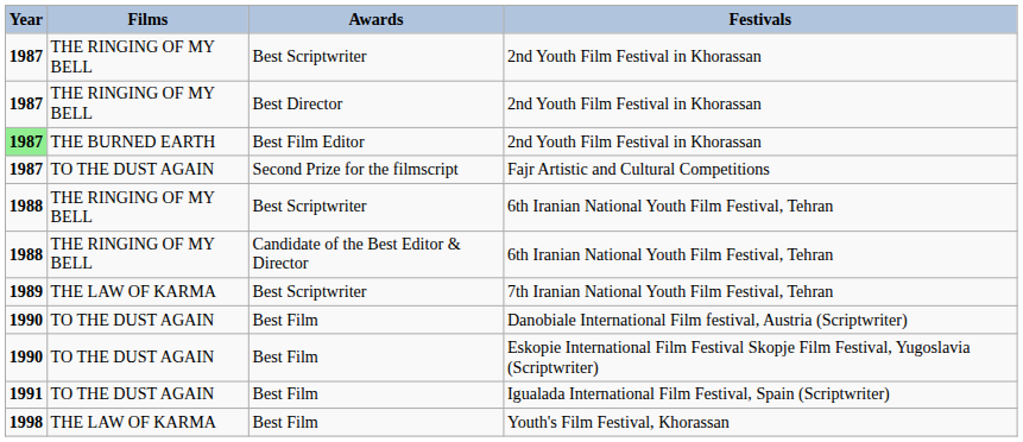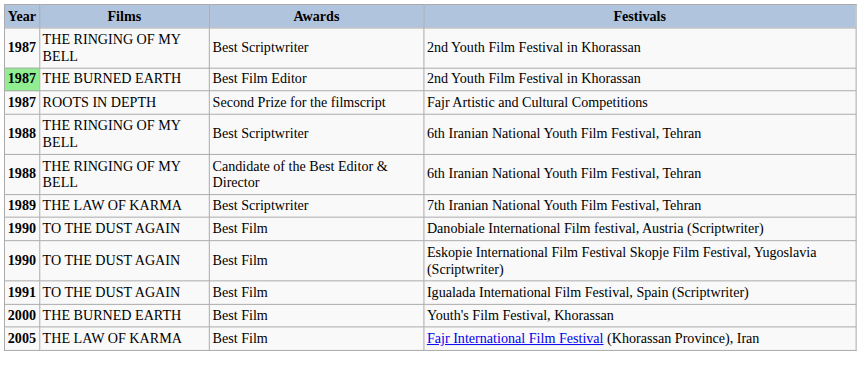 <table class="wikitable" style="font-size:90%">
 <tr style="text-align:center;">
 <th style="background:#B0C4DE;">Year</th>
 <th style="background:#B0C4DE;">Films</th>
 <th style="background:#B0C4DE;">Awards</th>
 <th style="background:#B0C4DE;">Festivals</th>
 </tr>
 <tr>
 <td><strong>1987</strong></td>
 <td>THE RINGING OF MY BELL</td>
 <td>Best Scriptwriter</td>
 <td>2nd Youth Film Festival in Khorassan</td>
 </tr>
 <tr>
-<td><strong>1987</strong></td>
-<td>THE RINGING OF MY BELL</td>
-<td>Best Director</td>
-<td>2nd Youth Film Festival in Khorassan</td>
-</tr>
-<tr>
 <td style="background: lightgreen;"><strong>1987</strong></td>
 <td>THE BURNED EARTH</td>
 <td>Best Film Editor</td>
 <td>2nd Youth Film Festival in Khorassan</td>
 </tr>
 <tr>
 <td><strong>1987</strong></td>
-<td>TO THE DUST AGAIN</td>
+<td>ROOTS IN DEPTH</td>
 <td>Second Prize for the filmscript</td>
 <td>Fajr Artistic and Cultural Competitions</td>
 </tr>
 <tr>
 <td><strong>1988</strong></td>
 <td>THE RINGING OF MY BELL</td>
 <td>Best Scriptwriter</td>
 <td>6th Iranian National Youth Film Festival, Tehran</td>
 </tr>
 <tr>
 <td><strong>1988</strong></td>
 <td>THE RINGING OF MY BELL</td>
 <td>Candidate of the Best Editor & Director</td>
 <td>6th Iranian National Youth Film Festival, Tehran</td>
 </tr>
 <tr>
 <td><strong>1989</strong></td>
 <td>THE LAW OF KARMA</td>
 <td>Best Scriptwriter</td>
 <td>7th Iranian National Youth Film Festival, Tehran</td>
 </tr>
 <tr>
 <td><strong>1990</strong></td>
 <td>TO THE DUST AGAIN</td>
 <td>Best Film</td>
 <td>Danobiale International Film festival, Austria (Scriptwriter)</td>
 </tr>
 <tr>
 <td><strong>1990</strong></td>
 <td>TO THE DUST AGAIN</td>
 <td>Best Film</td>
 <td>Eskopie International Film Festival Skopje Film Festival, Yugoslavia (Scriptwriter)</td>
 </tr>
 <tr>
 <td><strong>1991</strong></td>
 <td>TO THE DUST AGAIN</td>
 <td>Best Film</td>
 <td>Igualada International Film Festival, Spain (Scriptwriter)</td>
 </tr>
 <tr>
-<td><strong>1998</strong></td>
-<td>THE LAW OF KARMA</td>
+<td><strong>2000</strong></td>
+<td>THE BURNED EARTH</td>
 <td>Best Film</td>
 <td>Youth's Film Festival, Khorassan</td>
 </tr>
+<tr>
+<td><strong>2005</strong></td>
+<td>THE LAW OF KARMA</td>
+<td>Best Film</td>
+<td><a href='#'>Fajr International Film Festival</a> (Khorassan Province), Iran</td>
+</tr>
 </table>
